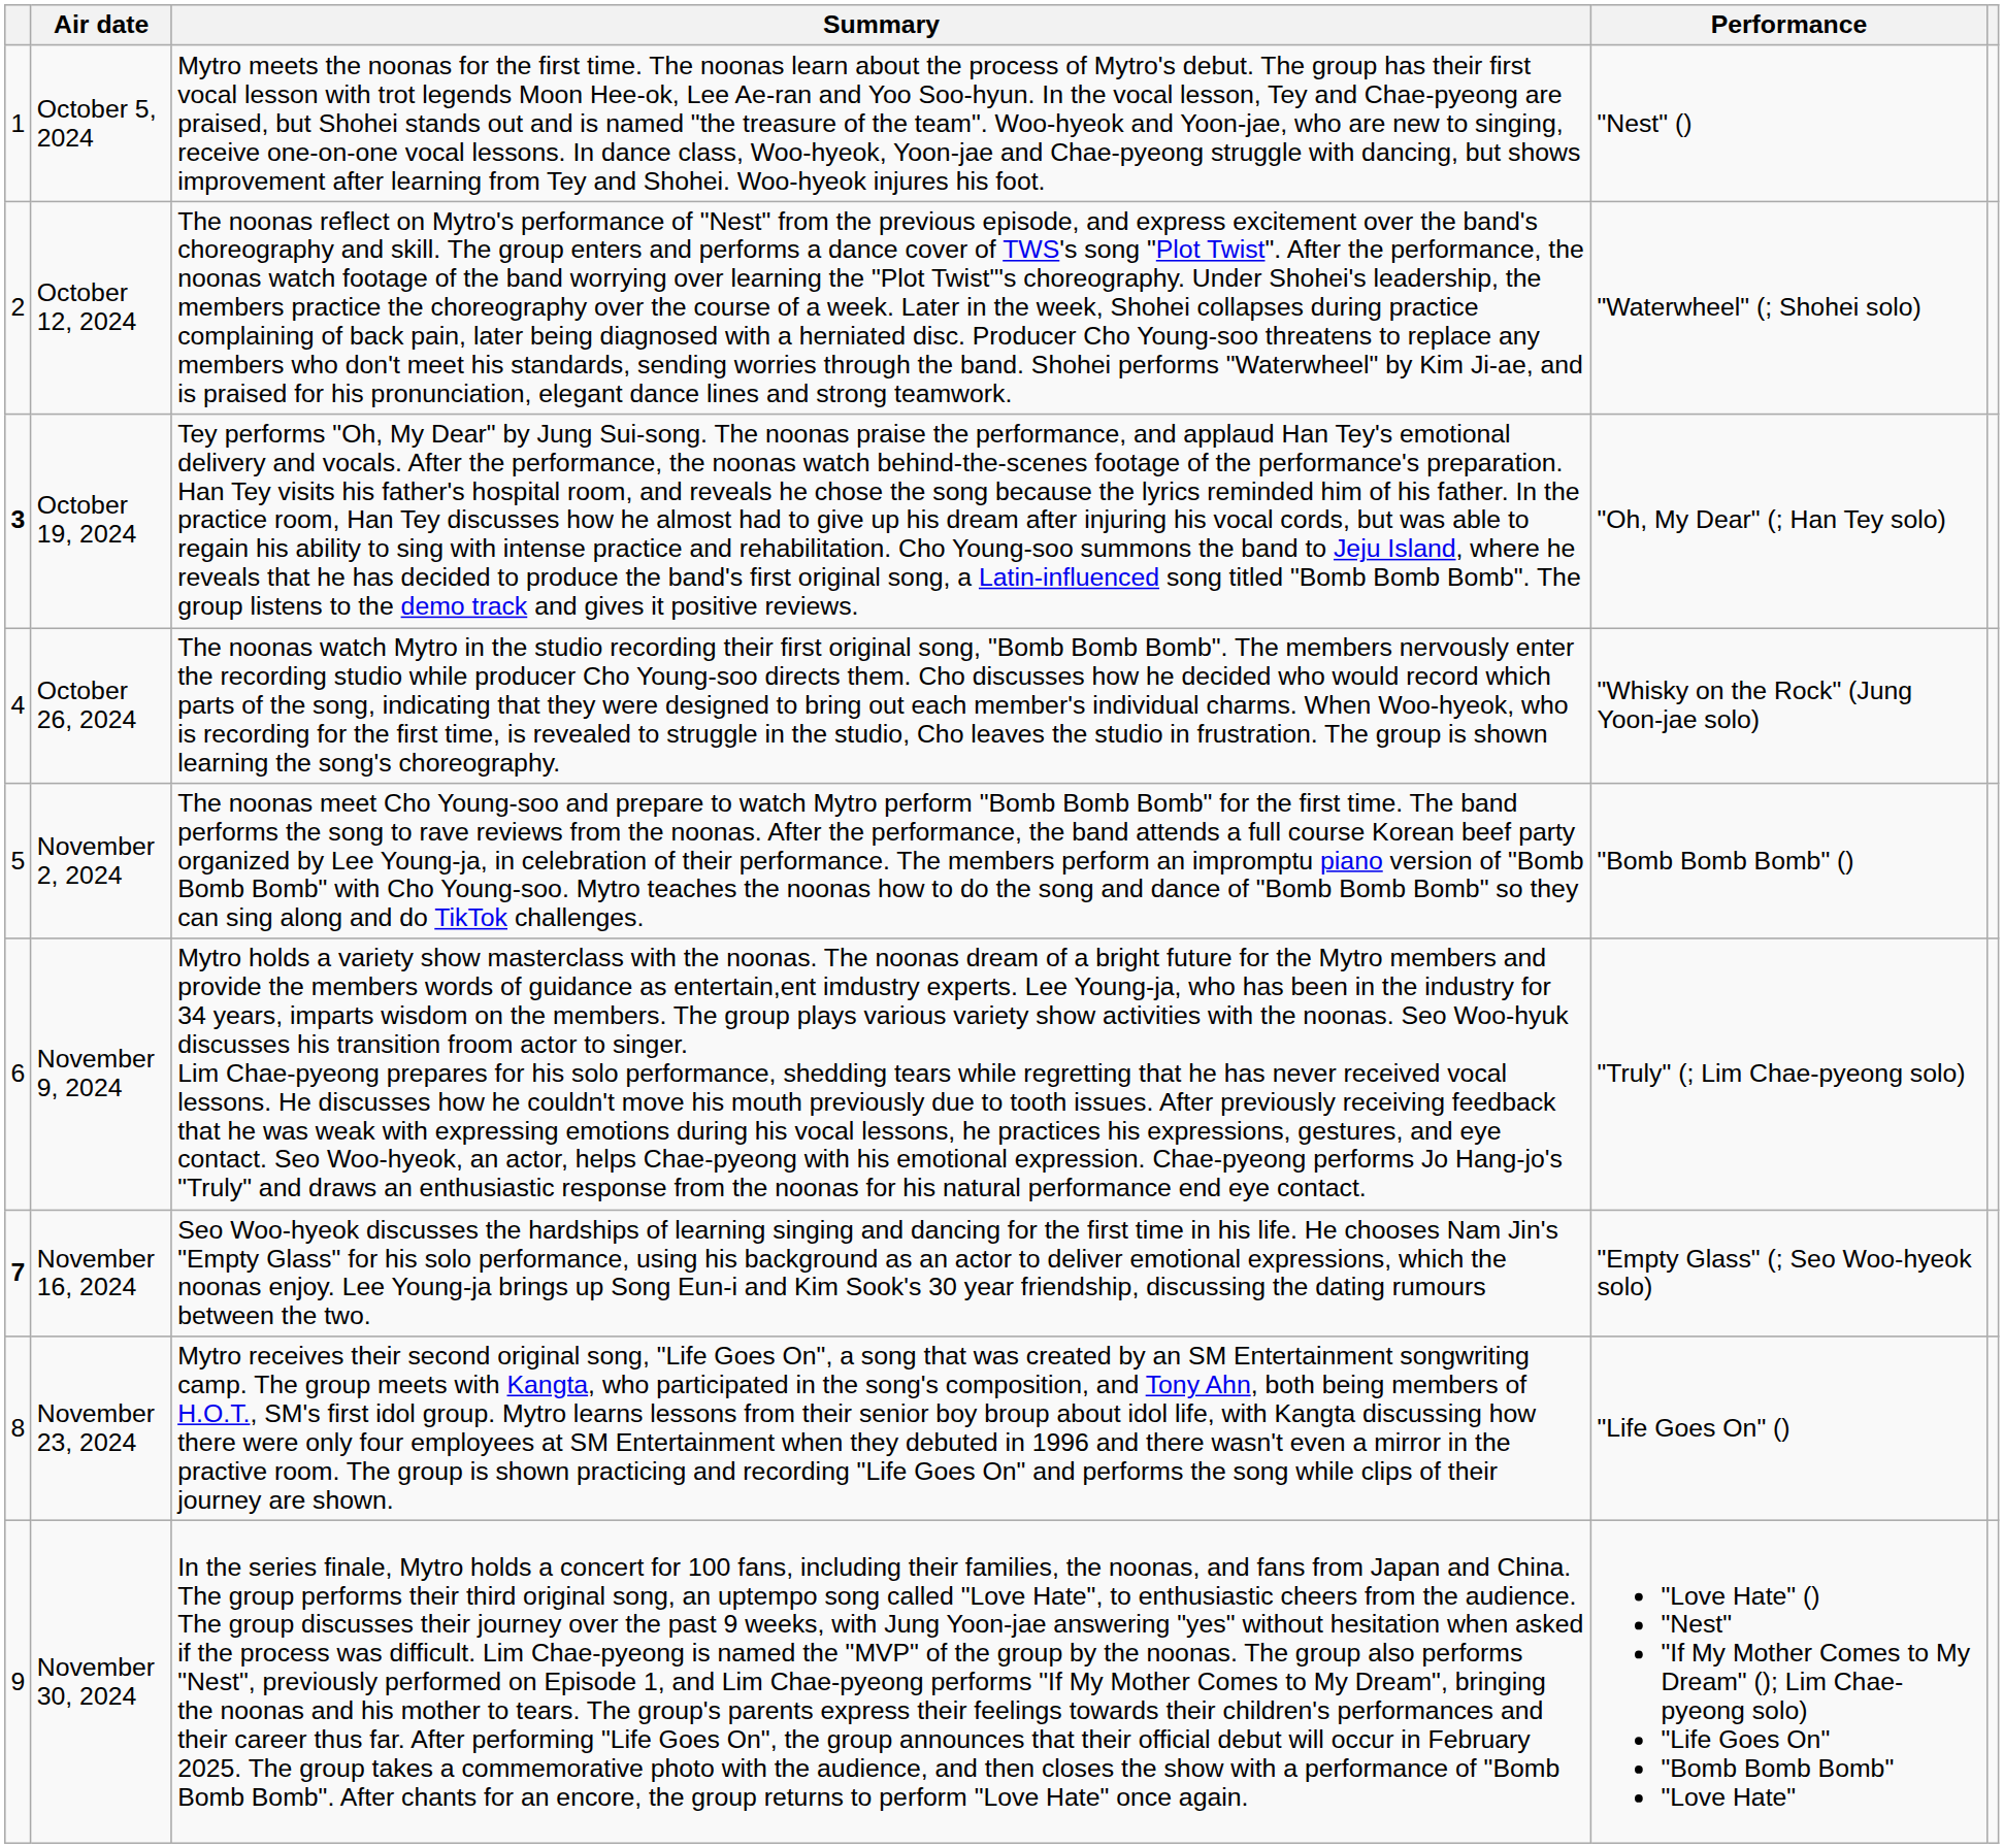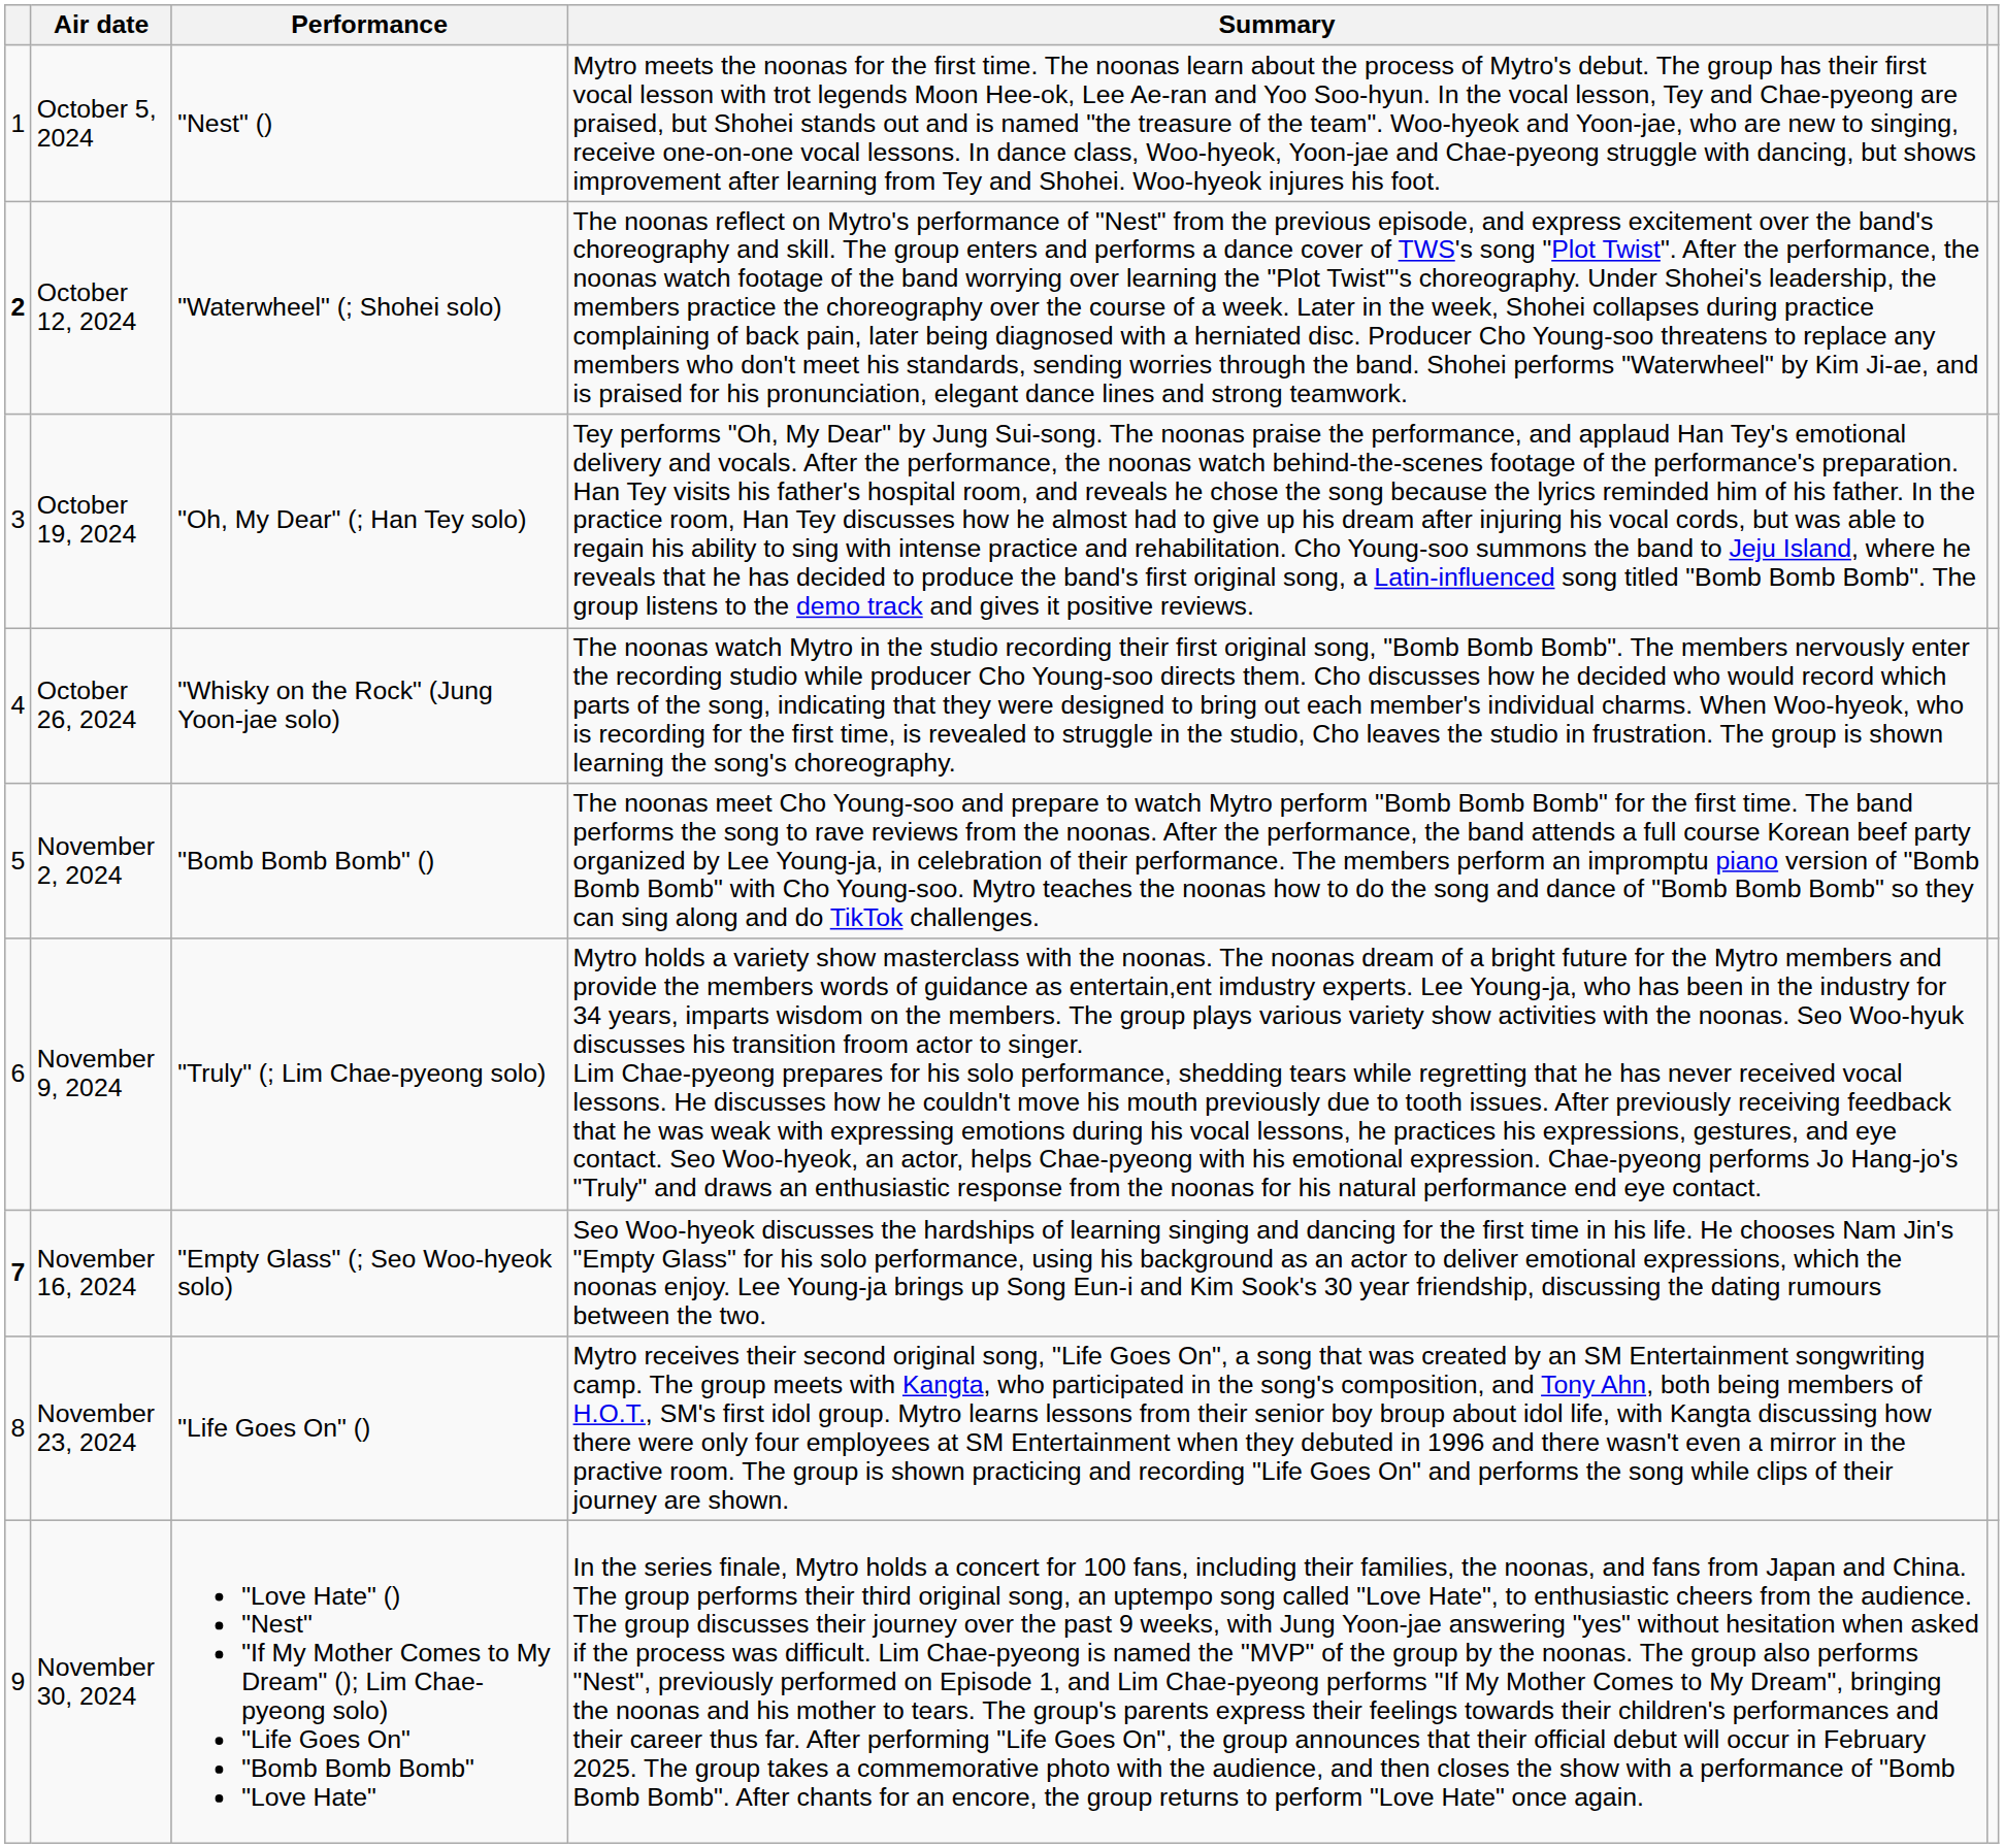 <table class="wikitable">
 <tr>
 <th></th>
 <th>Air date</th>
+<th scope="col" style="width:15em">Performance</th>
 <th>Summary</th>
-<th scope="col" style="width:15em">Performance</th>
 <th></th>
 </tr>
 <tr>
 <td>1</td>
 <td>October 5, 2024</td>
+<td>"Nest" ()</td>
 <td>Mytro meets the noonas for the first time. The noonas learn about the process of Mytro's debut. The group has their first vocal lesson with trot legends Moon Hee-ok, Lee Ae-ran and Yoo Soo-hyun. In the vocal lesson, Tey and Chae-pyeong are praised, but Shohei stands out and is named "the treasure of the team". Woo-hyeok and Yoon-jae, who are new to singing, receive one-on-one vocal lessons. In dance class, Woo-hyeok, Yoon-jae and Chae-pyeong struggle with dancing, but shows improvement after learning from Tey and Shohei. Woo-hyeok injures his foot.</td>
-<td>"Nest" ()</td>
 <td></td>
 </tr>
 <tr>
-<td>2</td>
+<td><strong>2</strong></td>
 <td>October 12, 2024</td>
+<td>"Waterwheel" (; Shohei solo)</td>
 <td>The noonas reflect on Mytro's performance of "Nest" from the previous episode, and express excitement over the band's choreography and skill. The group enters and performs a dance cover of <a href='#'>TWS</a>'s song "<a href='#'>Plot Twist</a>". After the performance, the noonas watch footage of the band worrying over learning the "Plot Twist"'s choreography. Under Shohei's leadership, the members practice the choreography over the course of a week. Later in the week, Shohei collapses during practice complaining of back pain, later being diagnosed with a herniated disc. Producer Cho Young-soo threatens to replace any members who don't meet his standards, sending worries through the band. Shohei performs "Waterwheel" by Kim Ji-ae, and is praised for his pronunciation, elegant dance lines and strong teamwork.</td>
-<td>"Waterwheel" (; Shohei solo)</td>
 <td></td>
 </tr>
 <tr>
-<td><strong>3</strong></td>
+<td>3</td>
 <td>October 19, 2024</td>
+<td>"Oh, My Dear" (; Han Tey solo)</td>
 <td>Tey performs "Oh, My Dear" by Jung Sui-song. The noonas praise the performance, and applaud Han Tey's emotional delivery and vocals. After the performance, the noonas watch behind-the-scenes footage of the performance's preparation. Han Tey visits his father's hospital room, and reveals he chose the song because the lyrics reminded him of his father. In the practice room, Han Tey discusses how he almost had to give up his dream after injuring his vocal cords, but was able to regain his ability to sing with intense practice and rehabilitation. Cho Young-soo summons the band to <a href='#'>Jeju Island</a>, where he reveals that he has decided to produce the band's first original song, a <a href='#'>Latin-influenced</a> song titled "Bomb Bomb Bomb". The group listens to the <a href='#'>demo track</a> and gives it positive reviews.</td>
-<td>"Oh, My Dear" (; Han Tey solo)</td>
 <td></td>
 </tr>
 <tr>
 <td>4</td>
 <td>October 26, 2024</td>
+<td>"Whisky on the Rock" (Jung Yoon-jae solo)</td>
 <td>The noonas watch Mytro in the studio recording their first original song, "Bomb Bomb Bomb". The members nervously enter the recording studio while producer Cho Young-soo directs them. Cho discusses how he decided who would record which parts of the song, indicating that they were designed to bring out each member's individual charms. When Woo-hyeok, who is recording for the first time, is revealed to struggle in the studio, Cho leaves the studio in frustration. The group is shown learning the song's choreography.</td>
-<td>"Whisky on the Rock" (Jung Yoon-jae solo)</td>
 <td></td>
 </tr>
 <tr>
 <td>5</td>
 <td>November 2, 2024</td>
+<td>"Bomb Bomb Bomb" ()</td>
 <td>The noonas meet Cho Young-soo and prepare to watch Mytro perform "Bomb Bomb Bomb" for the first time. The band performs the song to rave reviews from the noonas. After the performance, the band attends a full course Korean beef party organized by Lee Young-ja, in celebration of their performance. The members perform an impromptu <a href='#'>piano</a> version of "Bomb Bomb Bomb" with Cho Young-soo.  Mytro teaches the noonas how to do the song and dance of "Bomb Bomb Bomb" so they can sing along and do <a href='#'>TikTok</a> challenges.</td>
-<td>"Bomb Bomb Bomb" ()</td>
 <td></td>
 </tr>
 <tr>
 <td>6</td>
 <td>November 9, 2024</td>
+<td>"Truly" (; Lim Chae-pyeong solo)</td>
 <td>Mytro holds a variety show masterclass with the noonas. The noonas dream of a bright future for the Mytro members and provide the members words of guidance as entertain,ent imdustry experts. Lee Young-ja, who has been in the industry for 34 years, imparts wisdom on the members. The group plays various variety show activities with the noonas. Seo Woo-hyuk discusses his transition froom actor to singer.<br>Lim Chae-pyeong prepares for his solo performance, shedding tears while regretting that he has never received vocal lessons. He discusses how he couldn't move his mouth previously due to tooth issues. After previously receiving feedback that he was weak with expressing emotions during his vocal lessons, he practices his expressions, gestures, and eye contact. Seo Woo-hyeok, an actor, helps Chae-pyeong with his emotional expression. Chae-pyeong performs Jo Hang-jo's "Truly" and draws an enthusiastic response from the noonas for his natural performance end eye contact.</td>
-<td>"Truly" (; Lim Chae-pyeong solo)</td>
 <td></td>
 </tr>
 <tr>
 <td><strong>7</strong></td>
 <td>November 16, 2024</td>
+<td>"Empty Glass" (; Seo Woo-hyeok solo)</td>
 <td>Seo Woo-hyeok discusses the hardships of learning singing and dancing for the first time in his life. He chooses Nam Jin's "Empty Glass" for his solo performance, using his background as an actor to deliver emotional expressions, which the noonas enjoy. Lee Young-ja brings up Song Eun-i and Kim Sook's 30 year friendship, discussing the dating rumours between the two.</td>
-<td>"Empty Glass" (; Seo Woo-hyeok solo)</td>
 <td></td>
 </tr>
 <tr>
 <td>8</td>
 <td>November 23, 2024</td>
+<td>"Life Goes On" ()</td>
 <td>Mytro receives their second original song, "Life Goes On", a song that was created by an SM Entertainment songwriting camp. The group meets with <a href='#'>Kangta</a>, who participated in the song's composition, and <a href='#'>Tony Ahn</a>, both being members of <a href='#'>H.O.T.</a>, SM's first idol group. Mytro learns lessons from their senior boy broup about idol life, with Kangta discussing how there were only four employees at SM Entertainment when they debuted in 1996 and there wasn't even a mirror in the practive room. The group is shown practicing and recording "Life Goes On" and performs the song while clips of their journey are shown.</td>
-<td>"Life Goes On" ()</td>
 <td></td>
 </tr>
 <tr>
 <td>9</td>
 <td>November 30, 2024</td>
+<td><br><ul><li>"Love Hate" ()</li><li>"Nest"</li><li>"If My Mother Comes to My Dream" (); Lim Chae-pyeong solo)</li><li>"Life Goes On"</li><li>"Bomb Bomb Bomb"</li><li>"Love Hate" </li></ul></td>
 <td>In the series finale, Mytro holds a concert for 100 fans, including their families, the noonas, and fans from Japan and China. The group performs their third original song, an uptempo song called "Love Hate", to enthusiastic cheers from the audience. The group discusses their journey over the past 9 weeks, with Jung Yoon-jae answering "yes" without hesitation when asked if the process was difficult. Lim Chae-pyeong is named the "MVP" of the group by the noonas. The group also performs "Nest", previously performed on Episode 1, and Lim Chae-pyeong performs "If My Mother Comes to My Dream", bringing the noonas and his mother to tears. The group's parents express their feelings towards their children's performances and their career thus far. After performing "Life Goes On", the group announces that their official debut will occur in February 2025. The group takes a commemorative photo with the audience, and then closes the show with a performance of "Bomb Bomb Bomb". After chants for an encore, the group returns to perform "Love Hate" once again.</td>
-<td><br><ul><li>"Love Hate" ()</li><li>"Nest"</li><li>"If My Mother Comes to My Dream" (); Lim Chae-pyeong solo)</li><li>"Life Goes On"</li><li>"Bomb Bomb Bomb"</li><li>"Love Hate" </li></ul></td>
 <td></td>
 </tr>
 </table>
